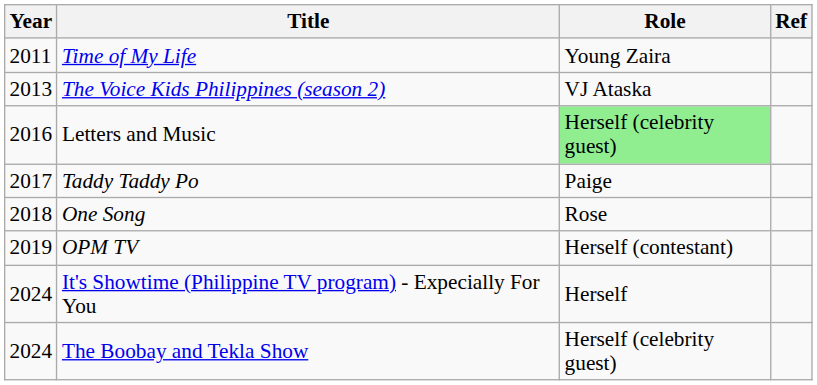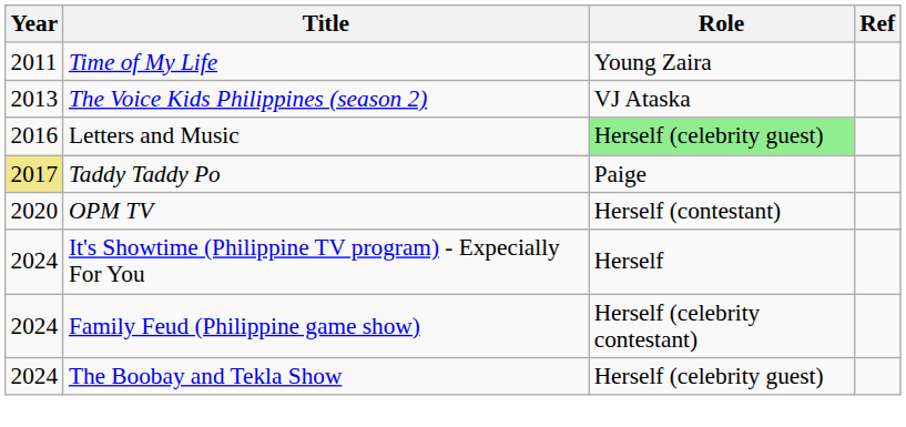 <table class="wikitable sortable">
 <tr>
 <th>Year</th>
 <th>Title</th>
 <th>Role</th>
 <th>Ref</th>
 </tr>
 <tr>
 <td>2011</td>
 <td><em><a href='#'>Time of My Life</a></em></td>
 <td>Young Zaira</td>
 <td align="center"></td>
 </tr>
 <tr>
 <td>2013</td>
 <td><em><a href='#'>The Voice Kids Philippines (season 2)</a></em></td>
 <td>VJ Ataska</td>
 <td align="center"></td>
 </tr>
 <tr>
 <td>2016</td>
 <td>Letters and Music</td>
 <td style="background: lightgreen;">Herself (celebrity guest)</td>
 <td align="center"></td>
 </tr>
 <tr>
-<td>2017</td>
+<td style="background: khaki;">2017</td>
 <td><em>Taddy Taddy Po</em></td>
 <td>Paige</td>
 <td align="center"></td>
 </tr>
 <tr>
-<td>2018</td>
-<td><em>One Song</em></td>
-<td>Rose</td>
-<td align="center"></td>
-</tr>
-<tr>
-<td>2019</td>
+<td>2020</td>
 <td><em>OPM TV</em></td>
 <td>Herself (contestant)</td>
 <td align="center"></td>
 </tr>
 <tr>
 <td>2024</td>
 <td><a href='#'>It's Showtime (Philippine TV program)</a> - Expecially For You</td>
 <td>Herself</td>
 <td align="center"></td>
 </tr>
 <tr>
 <td>2024</td>
+<td><a href='#'>Family Feud (Philippine game show)</a></td>
+<td>Herself (celebrity contestant)</td>
+<td align="center"></td>
+</tr>
+<tr>
+<td>2024</td>
 <td><a href='#'>The Boobay and Tekla Show</a></td>
 <td>Herself (celebrity guest)</td>
 <td align="center"></td>
 </tr>
 </table>
